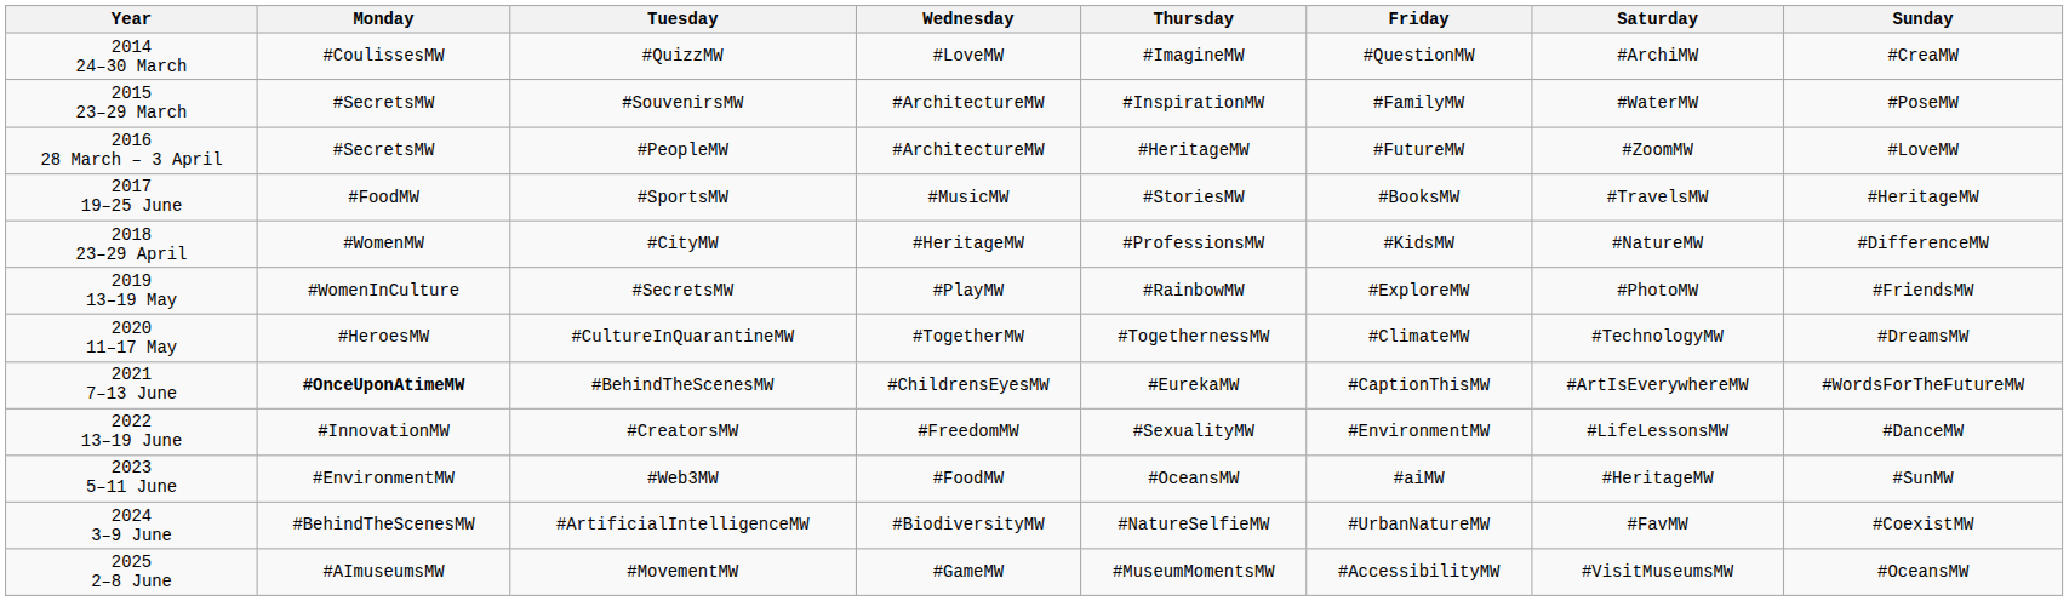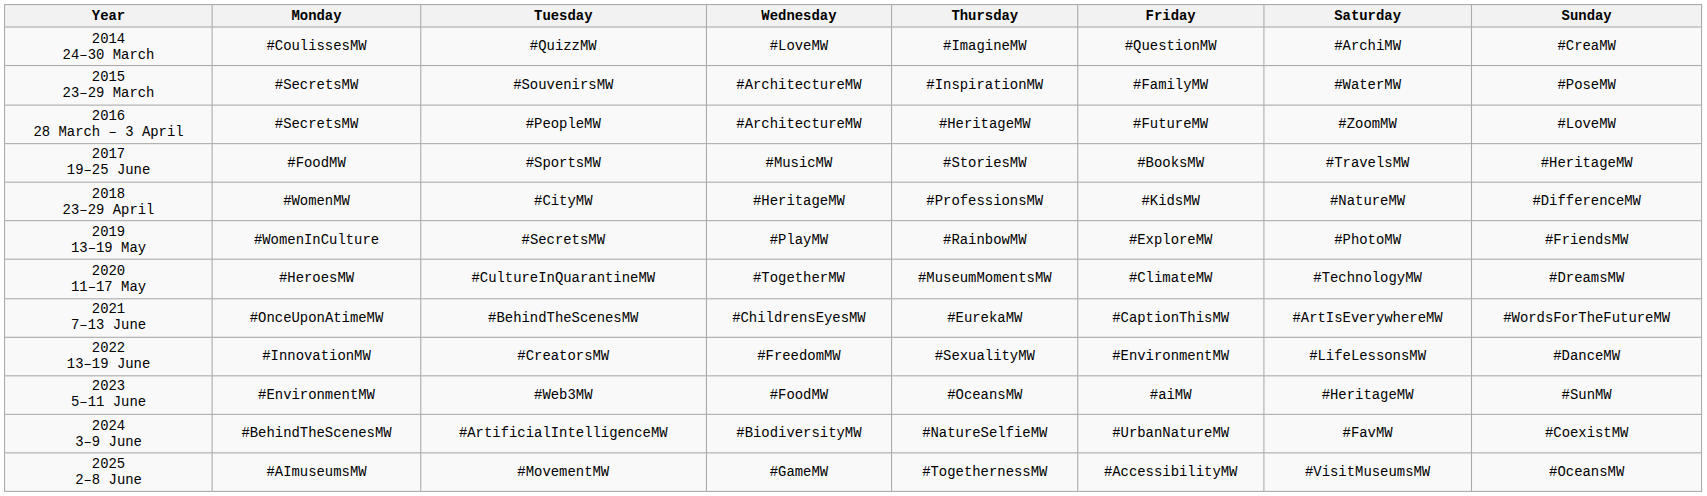 <table class="wikitable sortable" style="text-align:center; width:80%;">
 <tr>
 <th>Year</th>
 <th>Monday</th>
 <th>Tuesday</th>
 <th>Wednesday</th>
 <th>Thursday</th>
 <th>Friday</th>
 <th>Saturday</th>
 <th>Sunday</th>
 </tr>
 <tr>
 <td>2014<br>24–30 March</td>
 <td>#CoulissesMW</td>
 <td>#QuizzMW</td>
 <td>#LoveMW</td>
 <td>#ImagineMW</td>
 <td>#QuestionMW</td>
 <td>#ArchiMW</td>
 <td>#CreaMW</td>
 </tr>
 <tr>
 <td>2015<br>23–29 March</td>
 <td>#SecretsMW</td>
 <td>#SouvenirsMW</td>
 <td>#ArchitectureMW</td>
 <td>#InspirationMW</td>
 <td>#FamilyMW</td>
 <td>#WaterMW</td>
 <td>#PoseMW</td>
 </tr>
 <tr>
 <td>2016<br>28 March – 3 April</td>
 <td>#SecretsMW</td>
 <td>#PeopleMW</td>
 <td>#ArchitectureMW</td>
 <td>#HeritageMW</td>
 <td>#FutureMW</td>
 <td>#ZoomMW</td>
 <td>#LoveMW</td>
 </tr>
 <tr>
 <td>2017<br>19–25 June</td>
 <td>#FoodMW</td>
 <td>#SportsMW</td>
 <td>#MusicMW</td>
 <td>#StoriesMW</td>
 <td>#BooksMW</td>
 <td>#TravelsMW</td>
 <td>#HeritageMW</td>
 </tr>
 <tr>
 <td>2018<br>23–29 April</td>
 <td>#WomenMW</td>
 <td>#CityMW</td>
 <td>#HeritageMW</td>
 <td>#ProfessionsMW</td>
 <td>#KidsMW</td>
 <td>#NatureMW</td>
 <td>#DifferenceMW</td>
 </tr>
 <tr>
 <td>2019<br>13–19 May</td>
 <td>#WomenInCulture</td>
 <td>#SecretsMW</td>
 <td>#PlayMW</td>
 <td>#RainbowMW</td>
 <td>#ExploreMW</td>
 <td>#PhotoMW</td>
 <td>#FriendsMW</td>
 </tr>
 <tr>
 <td>2020<br>11–17 May</td>
 <td>#HeroesMW</td>
 <td>#CultureInQuarantineMW</td>
 <td>#TogetherMW</td>
-<td>#TogethernessMW</td>
+<td>#MuseumMomentsMW</td>
 <td>#ClimateMW</td>
 <td>#TechnologyMW</td>
 <td>#DreamsMW</td>
 </tr>
 <tr>
 <td>2021<br>7–13 June</td>
-<td><strong>#OnceUponAtimeMW</strong></td>
+<td>#OnceUponAtimeMW</td>
 <td>#BehindTheScenesMW</td>
 <td>#ChildrensEyesMW</td>
 <td>#EurekaMW</td>
 <td>#CaptionThisMW</td>
 <td>#ArtIsEverywhereMW</td>
 <td>#WordsForTheFutureMW</td>
 </tr>
 <tr>
 <td>2022<br>13–19 June</td>
 <td>#InnovationMW</td>
 <td>#CreatorsMW</td>
 <td>#FreedomMW</td>
 <td>#SexualityMW</td>
 <td>#EnvironmentMW</td>
 <td>#LifeLessonsMW</td>
 <td>#DanceMW</td>
 </tr>
 <tr>
 <td>2023<br>5–11 June</td>
 <td>#EnvironmentMW</td>
 <td>#Web3MW</td>
 <td>#FoodMW</td>
 <td>#OceansMW</td>
 <td>#aiMW</td>
 <td>#HeritageMW</td>
 <td>#SunMW</td>
 </tr>
 <tr>
 <td>2024<br>3–9 June</td>
 <td>#BehindTheScenesMW</td>
 <td>#ArtificialIntelligenceMW</td>
 <td>#BiodiversityMW</td>
 <td>#NatureSelfieMW</td>
 <td>#UrbanNatureMW</td>
 <td>#FavMW</td>
 <td>#CoexistMW</td>
 </tr>
 <tr>
 <td>2025<br>2–8 June</td>
 <td>#AImuseumsMW</td>
 <td>#MovementMW</td>
 <td>#GameMW</td>
-<td>#MuseumMomentsMW</td>
+<td>#TogethernessMW</td>
 <td>#AccessibilityMW</td>
 <td>#VisitMuseumsMW</td>
 <td>#OceansMW</td>
 </tr>
 </table>
